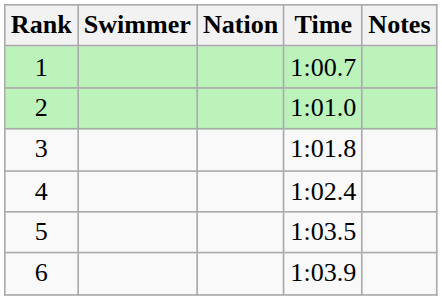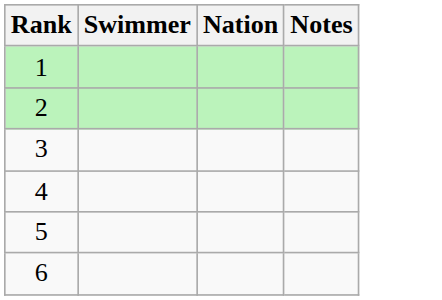 <table class="wikitable sortable" style="text-align:center">
 <tr>
 <th>Rank</th>
 <th>Swimmer</th>
 <th>Nation</th>
-<th>Time</th>
 <th>Notes</th>
 </tr>
 <tr bgcolor=bbf3bb>
 <td>1</td>
 <td align=left></td>
 <td align=left></td>
-<td>1:00.7</td>
 <td></td>
 </tr>
 <tr bgcolor=bbf3bb>
 <td>2</td>
 <td align=left></td>
 <td align=left></td>
-<td>1:01.0</td>
 <td></td>
 </tr>
 <tr>
 <td>3</td>
 <td align=left></td>
 <td align=left></td>
-<td>1:01.8</td>
 <td></td>
 </tr>
 <tr>
 <td>4</td>
 <td align=left></td>
 <td align=left></td>
-<td>1:02.4</td>
 <td></td>
 </tr>
 <tr>
 <td>5</td>
 <td align=left></td>
 <td align=left></td>
-<td>1:03.5</td>
 <td></td>
 </tr>
 <tr>
 <td>6</td>
 <td align=left></td>
 <td align=left></td>
-<td>1:03.9</td>
 <td></td>
 </tr>
 </table>
